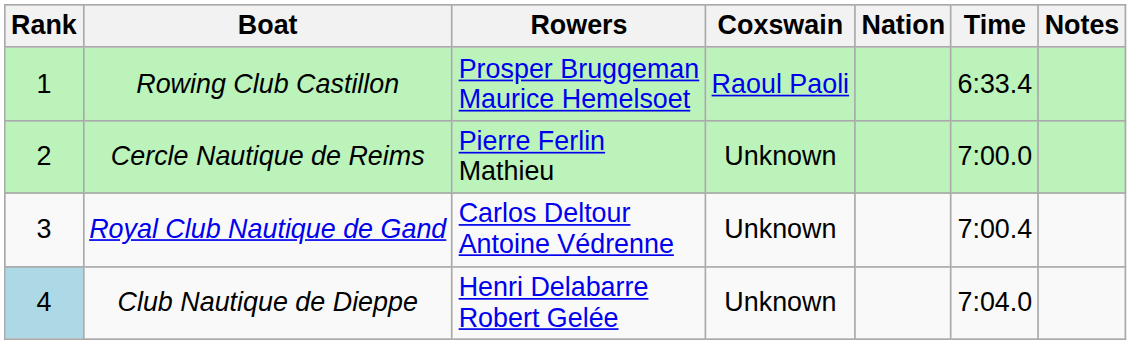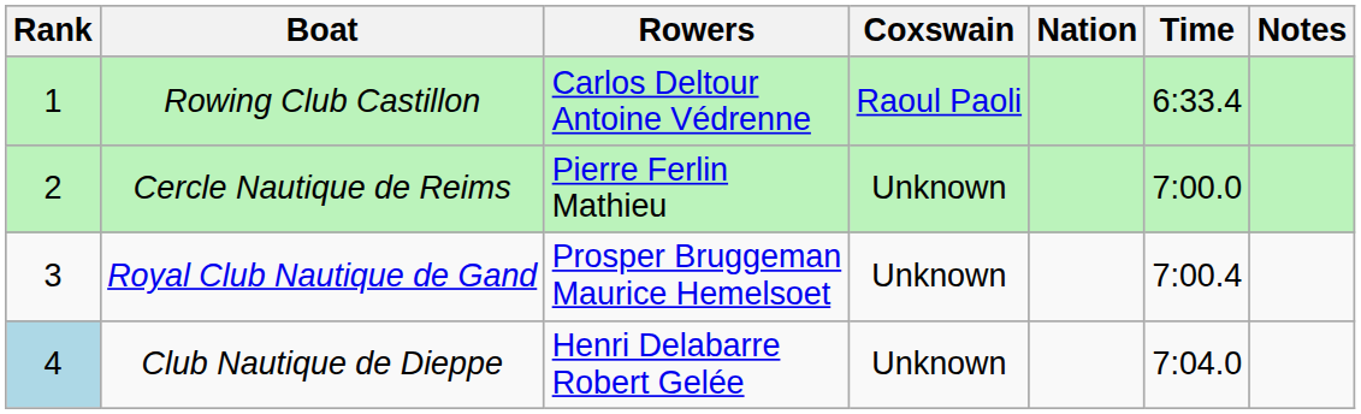 <table class="wikitable sortable" style="text-align:center">
 <tr>
 <th>Rank</th>
 <th>Boat</th>
 <th>Rowers</th>
 <th>Coxswain</th>
 <th>Nation</th>
 <th>Time</th>
 <th>Notes</th>
 </tr>
 <tr bgcolor=bbf3bb>
 <td>1</td>
 <td><em>Rowing Club Castillon</em></td>
-<td align=left><a href='#'>Prosper Bruggeman</a> <br> <a href='#'>Maurice Hemelsoet</a></td>
+<td align=left><a href='#'>Carlos Deltour</a> <br> <a href='#'>Antoine Védrenne</a></td>
 <td><a href='#'>Raoul Paoli</a></td>
 <td align=left></td>
 <td>6:33.4</td>
 <td></td>
 </tr>
 <tr bgcolor=bbf3bb>
 <td>2</td>
 <td><em>Cercle Nautique de Reims</em></td>
 <td align=left><a href='#'>Pierre Ferlin</a> <br> Mathieu</td>
 <td>Unknown</td>
 <td align=left></td>
 <td>7:00.0</td>
 <td></td>
 </tr>
 <tr>
 <td>3</td>
 <td><em><a href='#'>Royal Club Nautique de Gand</a></em></td>
-<td align=left><a href='#'>Carlos Deltour</a> <br> <a href='#'>Antoine Védrenne</a></td>
+<td align=left><a href='#'>Prosper Bruggeman</a> <br> <a href='#'>Maurice Hemelsoet</a></td>
 <td>Unknown</td>
 <td align=left></td>
 <td>7:00.4</td>
 <td></td>
 </tr>
 <tr>
 <td style="background: lightblue;">4</td>
 <td><em>Club Nautique de Dieppe</em></td>
 <td align=left><a href='#'>Henri Delabarre</a> <br> <a href='#'>Robert Gelée</a></td>
 <td>Unknown</td>
 <td align=left></td>
 <td>7:04.0</td>
 <td></td>
 </tr>
 </table>
